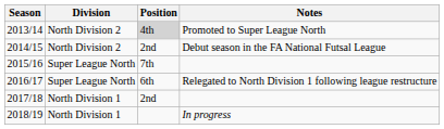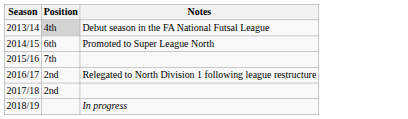 <table class="wikitable">
 <tr>
 <th>Season</th>
-<th>Division</th>
 <th>Position</th>
 <th>Notes</th>
 </tr>
 <tr>
 <td>2013/14</td>
-<td>North Division 2</td>
 <td style="background: lightgrey;">4th</td>
+<td>Debut season in the FA National Futsal League</td>
+</tr>
+<tr>
+<td>2014/15</td>
+<td>6th</td>
 <td>Promoted to Super League North</td>
 </tr>
 <tr>
-<td>2014/15</td>
-<td>North Division 2</td>
-<td>2nd</td>
-<td>Debut season in the FA National Futsal League</td>
-</tr>
-<tr>
 <td>2015/16</td>
-<td>Super League North</td>
 <td>7th</td>
 <td></td>
 </tr>
 <tr>
 <td>2016/17</td>
-<td>Super League North</td>
-<td>6th</td>
+<td>2nd</td>
 <td>Relegated to North Division 1 following league restructure</td>
 </tr>
 <tr>
 <td>2017/18</td>
-<td>North Division 1</td>
 <td>2nd</td>
 <td></td>
 </tr>
 <tr>
 <td>2018/19</td>
-<td>North Division 1</td>
 <td></td>
 <td><em>In progress</em></td>
 </tr>
 </table>
